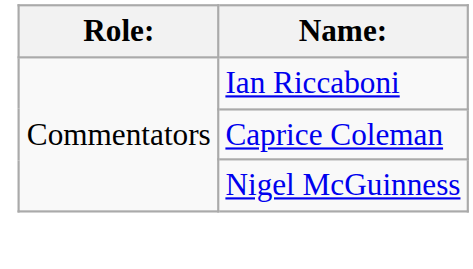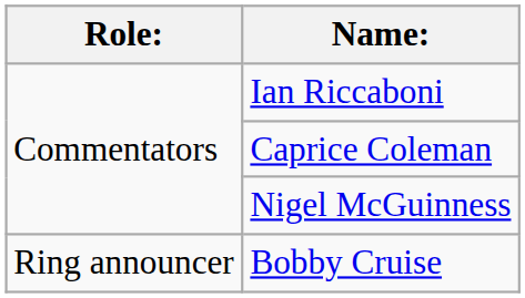 <table class=wikitable style="font-size:90%; margin: 0.5em 0 0.5em 1em; float: right; clear: right;">
 <tr>
 <th>Role:</th>
 <th>Name:</th>
 </tr>
 <tr>
 <td rowspan=3>Commentators</td>
 <td><a href='#'>Ian Riccaboni</a></td>
 </tr>
 <tr>
 <td><a href='#'>Caprice Coleman</a></td>
 </tr>
 <tr>
 <td><a href='#'>Nigel McGuinness</a></td>
 </tr>
+<tr>
+<td>Ring announcer</td>
+<td><a href='#'>Bobby Cruise</a></td>
+</tr>
 </table>
